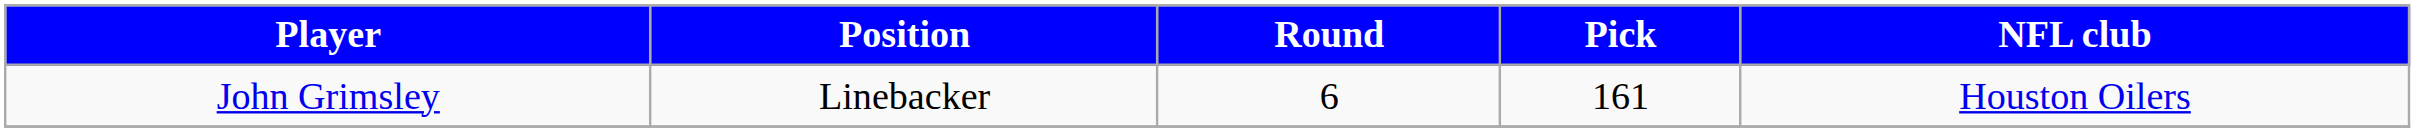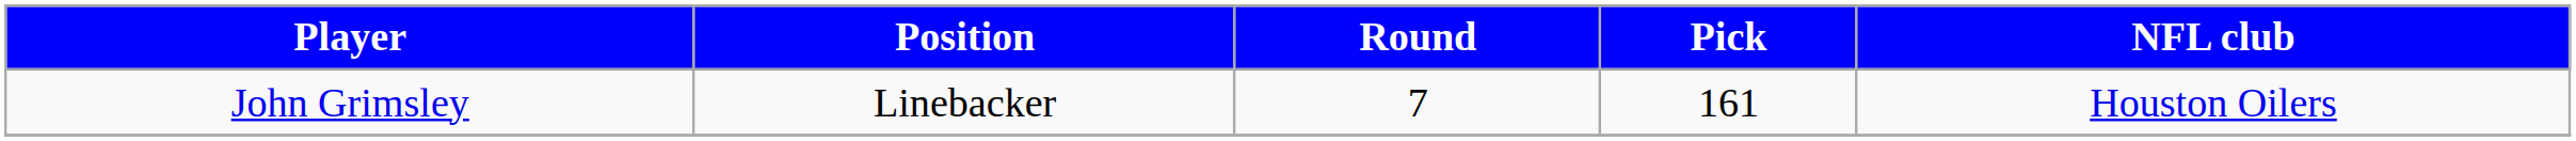 <table class="wikitable" width="80%">
 <tr align="center"  style="background: blue;color:#FFFFFF;">
 <td><strong>Player</strong></td>
 <td><strong>Position</strong></td>
 <td><strong>Round</strong></td>
 <td><strong>Pick</strong></td>
 <td><strong>NFL club</strong></td>
 </tr>
 <tr align="center" bgcolor="">
 <td><a href='#'>John Grimsley</a></td>
 <td>Linebacker</td>
-<td>6</td>
+<td>7</td>
 <td>161</td>
 <td><a href='#'>Houston Oilers</a></td>
 </tr>
 <tr align="center" bgcolor="">
 </tr>
 </table>
